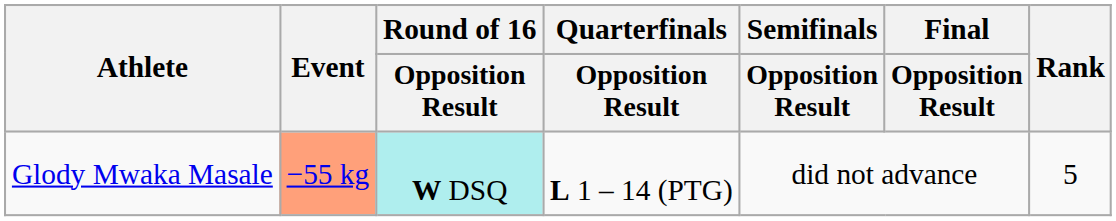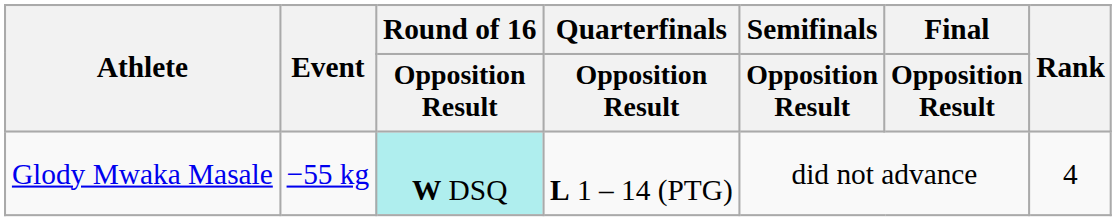 <table class="wikitable" style="font-size:90%;">
 <tr>
 <th rowspan=2>Athlete</th>
 <th rowspan=2>Event</th>
 <th>Round of 16</th>
 <th>Quarterfinals</th>
 <th>Semifinals</th>
 <th>Final</th>
 <th rowspan=2>Rank</th>
 </tr>
 <tr style="font-size:95%">
 <th>Opposition<br>Result</th>
 <th>Opposition<br>Result</th>
 <th>Opposition<br>Result</th>
 <th>Opposition<br>Result</th>
 </tr>
 <tr align=center>
 <td align=left><a href='#'>Glody Mwaka Masale</a></td>
-<td align=left style="background: lightsalmon;"><a href='#'>−55 kg</a></td>
+<td align=left><a href='#'>−55 kg</a></td>
 <td style="background: paleturquoise;"><br><strong>W</strong> DSQ</td>
 <td><br><strong>L</strong> 1 – 14 (PTG)</td>
 <td colspan=2>did not advance</td>
-<td>5</td>
+<td>4</td>
 </tr>
 </table>
